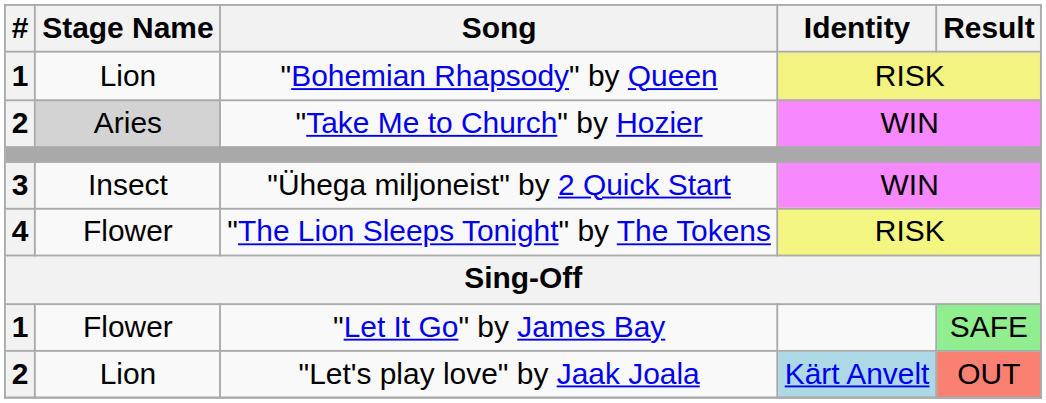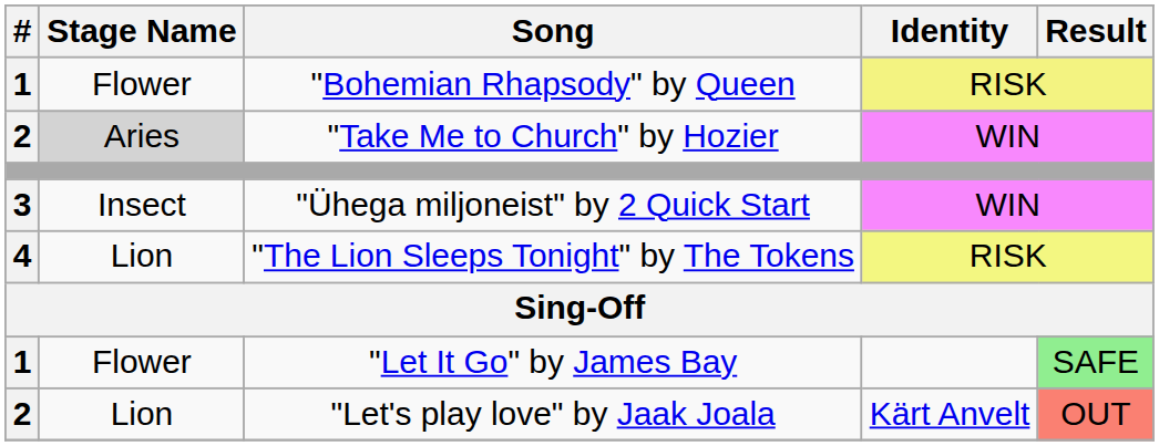 <table class="wikitable plainrowheaders" style="text-align: center;">
 <tr>
 <th>#</th>
 <th>Stage Name</th>
 <th>Song</th>
 <th>Identity</th>
 <th>Result</th>
 </tr>
 <tr>
 <th>1</th>
-<td>Lion</td>
+<td>Flower</td>
 <td>"<a href='#'>Bohemian Rhapsody</a>" by <a href='#'>Queen</a></td>
 <td colspan="2" bgcolor="#F3F381">RISK</td>
 </tr>
 <tr>
 <th>2</th>
 <td style="background: lightgrey;">Aries</td>
 <td>"<a href='#'>Take Me to Church</a>" by <a href='#'>Hozier</a></td>
 <td colspan="2" bgcolor="#F888FD">WIN</td>
 </tr>
 <tr>
 <td colspan="5" style="background:darkgray"></td>
 </tr>
 <tr>
 <th>3</th>
 <td>Insect</td>
 <td>"Ühega miljoneist" by <a href='#'>2 Quick Start</a></td>
 <td colspan="2" bgcolor="#F888FD">WIN</td>
 </tr>
 <tr>
 <th>4</th>
-<td>Flower</td>
+<td>Lion</td>
 <td>"<a href='#'>The Lion Sleeps Tonight</a>" by <a href='#'>The Tokens</a></td>
 <td colspan="2" bgcolor="#F3F781">RISK</td>
 </tr>
 <tr>
 <th colspan="5">Sing-Off</th>
 </tr>
 <tr>
 <th>1</th>
 <td>Flower</td>
 <td>"<a href='#'>Let It Go</a>" by <a href='#'>James Bay</a></td>
 <td></td>
 <td bgcolor="lightgreen">SAFE</td>
 </tr>
 <tr>
 <th>2</th>
 <td>Lion</td>
 <td>"Let's play love" by <a href='#'>Jaak Joala</a></td>
-<td style="background: lightblue;"><a href='#'>Kärt Anvelt</a></td>
+<td><a href='#'>Kärt Anvelt</a></td>
 <td bgcolor="salmon">OUT</td>
 </tr>
 <tr>
 </tr>
 </table>
